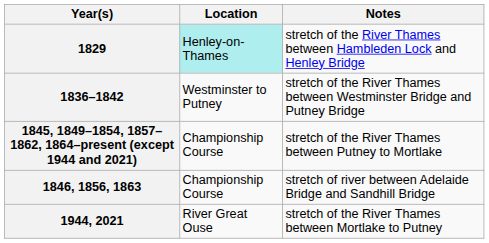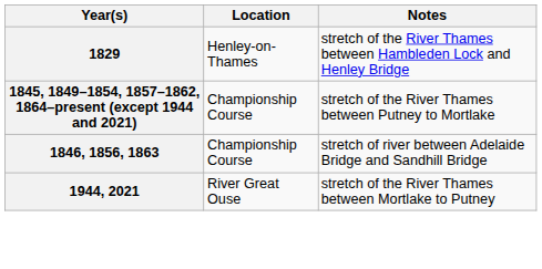 <table class="plainrowheaders wikitable">
 <tr>
 <th scope=col>Year(s)</th>
 <th scope=col>Location</th>
 <th scope=col>Notes</th>
 </tr>
 <tr>
 <th scope=row>1829</th>
-<td style="background: paleturquoise;">Henley-on-Thames</td>
+<td>Henley-on-Thames</td>
 <td> stretch of the <a href='#'>River Thames</a> between <a href='#'>Hambleden Lock</a> and <a href='#'>Henley Bridge</a></td>
-</tr>
-<tr>
-<th scope=row>1836–1842</th>
-<td>Westminster to Putney</td>
-<td> stretch of the River Thames between Westminster Bridge and Putney Bridge</td>
 </tr>
 <tr>
 <th scope=row>1845, 1849–1854, 1857–1862, 1864–present (except 1944 and 2021)</th>
 <td>Championship Course</td>
 <td> stretch of the River Thames between Putney to Mortlake</td>
 </tr>
 <tr>
 <th scope=row>1846, 1856, 1863</th>
 <td>Championship Course</td>
 <td> stretch of river between Adelaide Bridge and Sandhill Bridge</td>
 </tr>
 <tr>
 <th scope=row>1944, 2021</th>
 <td>River Great Ouse</td>
 <td> stretch of the River Thames between Mortlake to Putney</td>
 </tr>
 </table>
